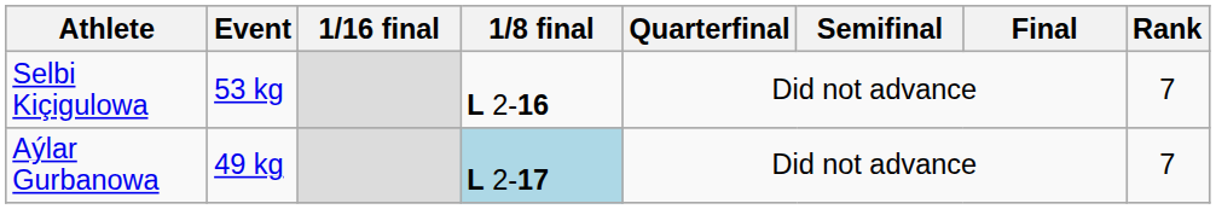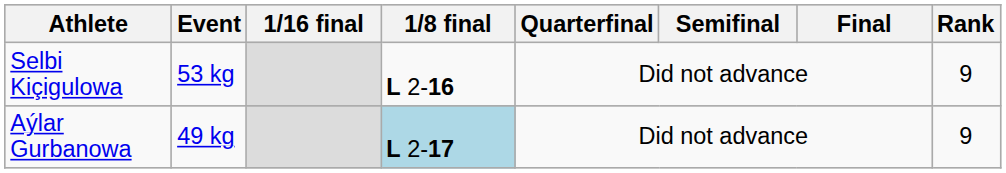 <table class="wikitable" width="98%" style="text-align:left; font-size:90%">
 <tr>
 <th width="17%">Athlete</th>
 <th width="6%">Event</th>
 <th width="14%">1/16 final</th>
 <th width="14%">1/8 final</th>
 <th width="14%">Quarterfinal</th>
 <th width="14%">Semifinal</th>
 <th width="14%">Final</th>
 <th width="5%">Rank</th>
 </tr>
 <tr>
 <td><a href='#'>Selbi Kiçigulowa</a></td>
 <td><a href='#'>53 kg</a></td>
 <td bgcolor=#DCDCDC></td>
 <td><br><strong>L</strong> 2-<strong>16</strong></td>
 <td align=center colspan=3>Did not advance</td>
-<td align=center>7</td>
+<td align=center>9</td>
 </tr>
 <tr>
 <td><a href='#'>Aýlar Gurbanowa</a></td>
 <td><a href='#'>49 kg</a></td>
 <td bgcolor=#DCDCDC></td>
 <td style="background: lightblue;"><br><strong>L</strong> 2-<strong>17</strong></td>
 <td align=center colspan=3>Did not advance</td>
-<td align=center>7</td>
+<td align=center>9</td>
 </tr>
 </table>
